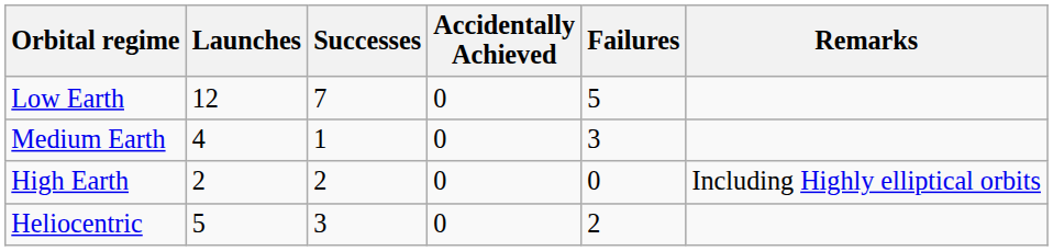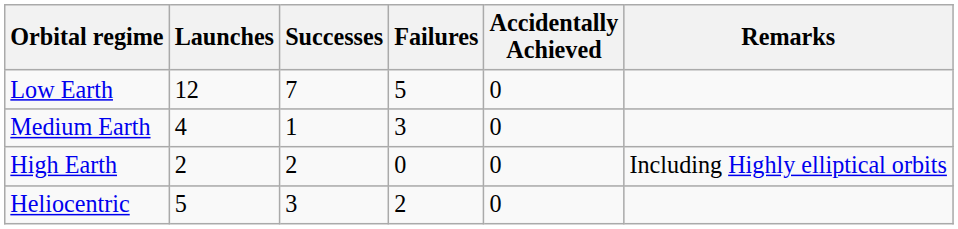 <table class="wikitable sortable">
 <tr>
 <th scope=col>Orbital regime</th>
 <th scope=col>Launches</th>
 <th scope=col>Successes</th>
+<th scope=col>Failures</th>
 <th scope=col>Accidentally<br>Achieved</th>
-<th scope=col>Failures</th>
 <th scope=col>Remarks</th>
 </tr>
 <tr>
 <td><a href='#'>Low Earth</a></td>
 <td>12</td>
 <td>7</td>
+<td>5</td>
 <td>0</td>
-<td>5</td>
 <td></td>
 </tr>
 <tr>
 <td><a href='#'>Medium Earth</a></td>
 <td>4</td>
 <td>1</td>
+<td>3</td>
 <td>0</td>
-<td>3</td>
 <td></td>
 </tr>
 <tr>
 <td><a href='#'>High Earth</a></td>
 <td>2</td>
 <td>2</td>
 <td>0</td>
 <td>0</td>
 <td>Including <a href='#'>Highly elliptical orbits</a></td>
 </tr>
 <tr>
 <td><a href='#'>Heliocentric</a></td>
 <td>5</td>
 <td>3</td>
+<td>2</td>
 <td>0</td>
-<td>2</td>
 <td></td>
 </tr>
 </table>
